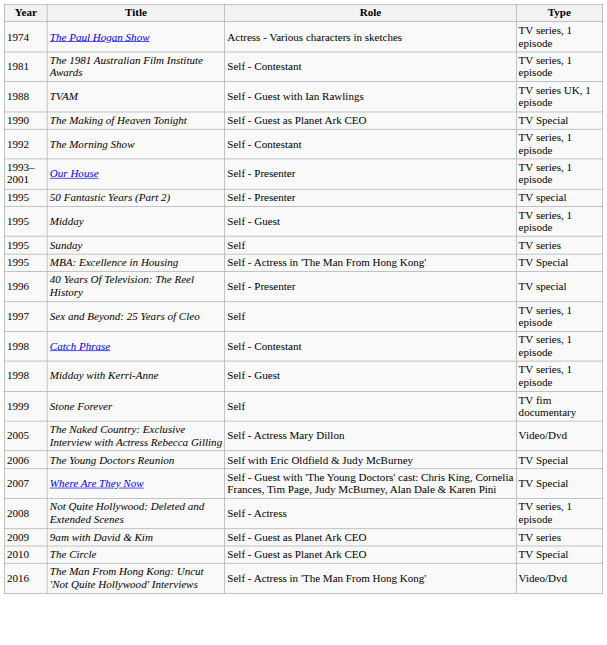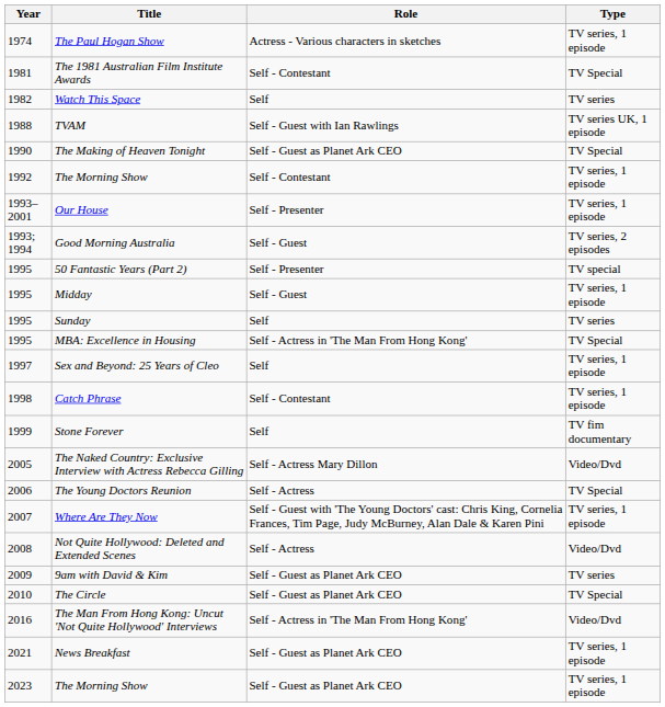 <table class="wikitable">
 <tr>
 <th>Year</th>
 <th>Title</th>
 <th>Role</th>
 <th>Type</th>
 </tr>
 <tr>
 <td>1974</td>
 <td><em><a href='#'>The Paul Hogan Show</a></em></td>
 <td>Actress - Various characters in sketches</td>
 <td>TV series, 1 episode</td>
 </tr>
 <tr>
 <td>1981</td>
 <td><em>The 1981 Australian Film Institute Awards</em></td>
 <td>Self - Contestant</td>
-<td>TV series, 1 episode</td>
+<td>TV Special</td>
+</tr>
+<tr>
+<td>1982</td>
+<td><em><a href='#'>Watch This Space</a></em></td>
+<td>Self</td>
+<td>TV series</td>
 </tr>
 <tr>
 <td>1988</td>
 <td><em>TVAM</em></td>
 <td>Self - Guest with Ian Rawlings</td>
 <td>TV series UK, 1 episode</td>
 </tr>
 <tr>
 <td>1990</td>
 <td><em>The Making of Heaven Tonight</em></td>
 <td>Self - Guest as Planet Ark CEO</td>
 <td>TV Special</td>
 </tr>
 <tr>
 <td>1992</td>
 <td><em>The Morning Show</em></td>
 <td>Self - Contestant</td>
 <td>TV series, 1 episode</td>
 </tr>
 <tr>
 <td>1993–2001</td>
 <td><em><a href='#'>Our House</a></em></td>
 <td>Self - Presenter</td>
 <td>TV series, 1 episode</td>
 </tr>
 <tr>
+<td>1993; 1994</td>
+<td><em>Good Morning Australia</em></td>
+<td>Self - Guest</td>
+<td>TV series, 2 episodes</td>
+</tr>
+<tr>
 <td>1995</td>
 <td><em>50 Fantastic Years (Part 2)</em></td>
 <td>Self - Presenter</td>
 <td>TV special</td>
 </tr>
 <tr>
 <td>1995</td>
 <td><em>Midday</em></td>
 <td>Self - Guest</td>
 <td>TV series, 1 episode</td>
 </tr>
 <tr>
 <td>1995</td>
 <td><em>Sunday</em></td>
 <td>Self</td>
 <td>TV series</td>
 </tr>
 <tr>
 <td>1995</td>
 <td><em>MBA: Excellence in Housing</em></td>
 <td>Self - Actress in 'The Man From Hong Kong'</td>
 <td>TV Special</td>
 </tr>
 <tr>
-<td>1996</td>
-<td><em>40 Years Of Television: The Reel History</em></td>
-<td>Self - Presenter</td>
-<td>TV special</td>
-</tr>
-<tr>
 <td>1997</td>
 <td><em>Sex and Beyond: 25 Years of Cleo</em></td>
 <td>Self</td>
 <td>TV series, 1 episode</td>
 </tr>
 <tr>
 <td>1998</td>
 <td><em><a href='#'>Catch Phrase</a></em></td>
 <td>Self - Contestant</td>
-<td>TV series, 1 episode</td>
-</tr>
-<tr>
-<td>1998</td>
-<td><em>Midday with Kerri-Anne</em></td>
-<td>Self - Guest</td>
 <td>TV series, 1 episode</td>
 </tr>
 <tr>
 <td>1999</td>
 <td><em>Stone Forever</em></td>
 <td>Self</td>
 <td>TV fim documentary</td>
 </tr>
 <tr>
 <td>2005</td>
 <td><em>The Naked Country: Exclusive Interview with Actress Rebecca Gilling</em></td>
 <td>Self - Actress Mary Dillon</td>
 <td>Video/Dvd</td>
 </tr>
 <tr>
 <td>2006</td>
 <td><em>The Young Doctors Reunion</em></td>
-<td>Self with Eric Oldfield & Judy McBurney</td>
+<td>Self - Actress</td>
 <td>TV Special</td>
 </tr>
 <tr>
 <td>2007</td>
 <td><em><a href='#'>Where Are They Now</a></em></td>
 <td>Self - Guest with 'The Young Doctors' cast: Chris King, Cornelia Frances, Tim Page, Judy McBurney, Alan Dale & Karen Pini</td>
-<td>TV Special</td>
+<td>TV series, 1 episode</td>
 </tr>
 <tr>
 <td>2008</td>
 <td><em>Not Quite Hollywood: Deleted and Extended Scenes</em></td>
 <td>Self - Actress</td>
-<td>TV series, 1 episode</td>
+<td>Video/Dvd</td>
 </tr>
 <tr>
 <td>2009</td>
 <td><em>9am with David & Kim</em></td>
 <td>Self - Guest as Planet Ark CEO</td>
 <td>TV series</td>
 </tr>
 <tr>
 <td>2010</td>
 <td><em>The Circle</em></td>
 <td>Self - Guest as Planet Ark CEO</td>
 <td>TV Special</td>
 </tr>
 <tr>
 <td>2016</td>
 <td><em>The Man From Hong Kong: Uncut 'Not Quite Hollywood' Interviews</em></td>
 <td>Self - Actress in 'The Man From Hong Kong'</td>
 <td>Video/Dvd</td>
 </tr>
+<tr>
+<td>2021</td>
+<td><em>News Breakfast</em></td>
+<td>Self - Guest as Planet Ark CEO</td>
+<td>TV series, 1 episode</td>
+</tr>
+<tr>
+<td>2023</td>
+<td><em>The Morning Show</em></td>
+<td>Self - Guest as Planet Ark CEO</td>
+<td>TV series, 1 episode</td>
+</tr>
 </table>
